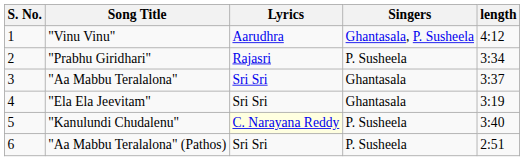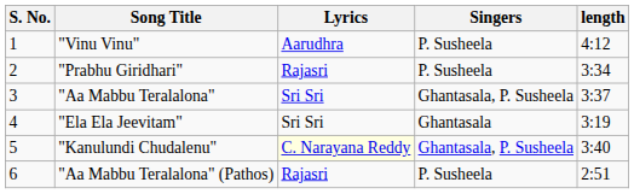 <table class="wikitable">
 <tr>
 <th>S. No.</th>
 <th>Song Title</th>
 <th>Lyrics</th>
 <th>Singers</th>
 <th>length</th>
 </tr>
 <tr>
 <td>1</td>
 <td>"Vinu Vinu"</td>
 <td><a href='#'>Aarudhra</a></td>
-<td><a href='#'>Ghantasala</a>, <a href='#'>P. Susheela</a></td>
+<td>P. Susheela</td>
 <td>4:12</td>
 </tr>
 <tr>
 <td>2</td>
 <td>"Prabhu Giridhari"</td>
 <td><a href='#'>Rajasri</a></td>
 <td>P. Susheela</td>
 <td>3:34</td>
 </tr>
 <tr>
 <td>3</td>
 <td>"Aa Mabbu Teralalona"</td>
 <td><a href='#'>Sri Sri</a></td>
-<td>Ghantasala</td>
+<td>Ghantasala, P. Susheela</td>
 <td>3:37</td>
 </tr>
 <tr>
 <td>4</td>
 <td>"Ela Ela Jeevitam"</td>
 <td>Sri Sri</td>
 <td>Ghantasala</td>
 <td>3:19</td>
 </tr>
 <tr>
 <td>5</td>
 <td>"Kanulundi Chudalenu"</td>
 <td style="background: lightyellow;"><a href='#'>C. Narayana Reddy</a></td>
-<td>P. Susheela</td>
+<td><a href='#'>Ghantasala</a>, <a href='#'>P. Susheela</a></td>
 <td>3:40</td>
 </tr>
 <tr>
 <td>6</td>
 <td>"Aa Mabbu Teralalona" (Pathos)</td>
-<td>Sri Sri</td>
+<td><a href='#'>Rajasri</a></td>
 <td>P. Susheela</td>
 <td>2:51</td>
 </tr>
 </table>
